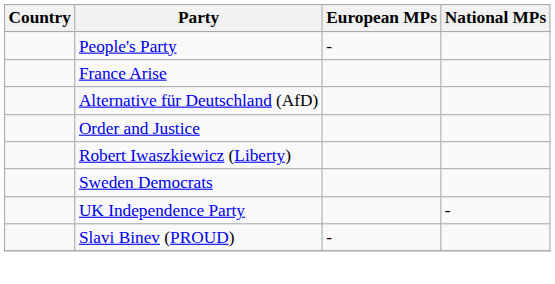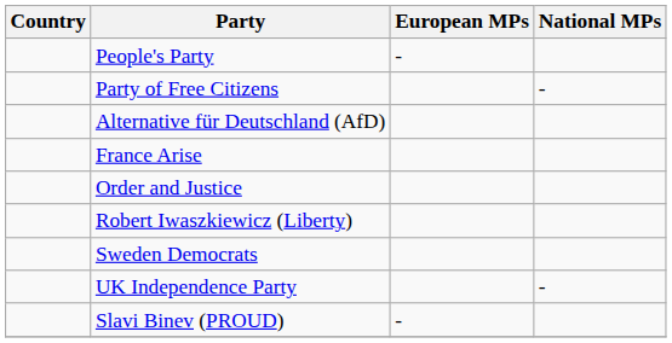 <table class="wikitable">
 <tr>
 <th>Country</th>
 <th>Party</th>
 <th>European MPs</th>
 <th>National MPs</th>
 </tr>
 <tr>
 <td></td>
 <td><a href='#'>People's Party</a></td>
 <td>-</td>
 <td></td>
 </tr>
 <tr>
-<td rowspan=1></td>
-<td><a href='#'>France Arise</a></td>
+<td></td>
+<td><a href='#'>Party of Free Citizens</a></td>
+<td></td>
+<td>-</td>
+</tr>
+<tr>
+<td></td>
+<td><a href='#'>Alternative für Deutschland</a> (AfD)</td>
 <td></td>
 <td></td>
 </tr>
 <tr>
-<td></td>
-<td><a href='#'>Alternative für Deutschland</a> (AfD)</td>
+<td rowspan=1></td>
+<td><a href='#'>France Arise</a></td>
 <td></td>
 <td></td>
 </tr>
 <tr>
 <td></td>
 <td><a href='#'>Order and Justice</a></td>
 <td></td>
 <td></td>
 </tr>
 <tr>
 <td></td>
 <td><a href='#'>Robert Iwaszkiewicz</a> (<a href='#'>Liberty</a>)</td>
 <td></td>
 <td></td>
 </tr>
 <tr>
 <td></td>
 <td><a href='#'>Sweden Democrats</a></td>
 <td></td>
 <td></td>
 </tr>
 <tr>
 <td></td>
 <td><a href='#'>UK Independence Party</a></td>
 <td></td>
 <td>-</td>
 </tr>
 <tr>
 <td></td>
 <td><a href='#'>Slavi Binev</a> (<a href='#'>PROUD</a>)</td>
 <td>-</td>
 <td></td>
 </tr>
 <tr>
 </tr>
 </table>
